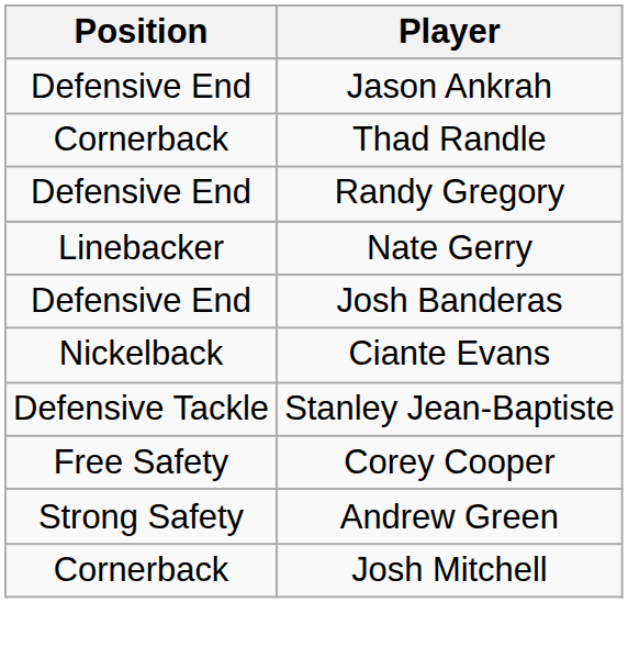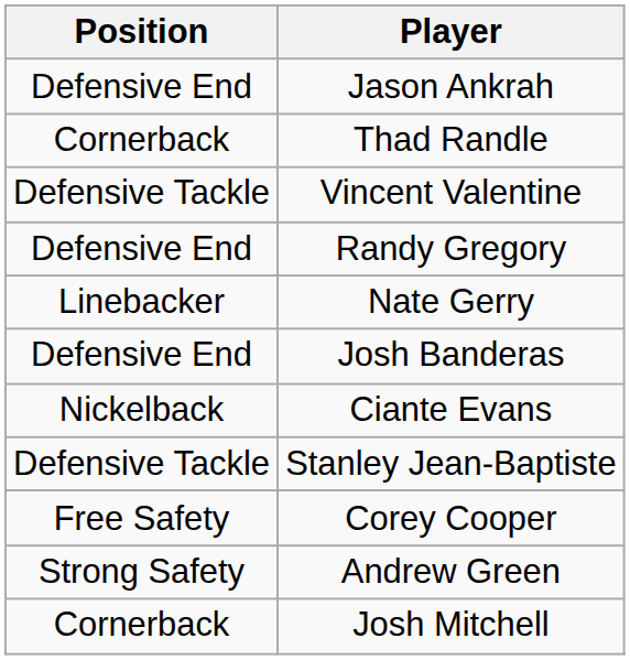 <table class="wikitable" style="text-align: center;">
 <tr>
 <th>Position</th>
 <th>Player</th>
 </tr>
 <tr>
 <td>Defensive End</td>
 <td>Jason Ankrah</td>
 </tr>
 <tr>
 <td>Cornerback</td>
 <td>Thad Randle</td>
+</tr>
+<tr>
+<td>Defensive Tackle</td>
+<td>Vincent Valentine</td>
 </tr>
 <tr>
 <td>Defensive End</td>
 <td>Randy Gregory</td>
 </tr>
 <tr>
 <td>Linebacker</td>
 <td>Nate Gerry</td>
 </tr>
 <tr>
 <td>Defensive End</td>
 <td>Josh Banderas</td>
 </tr>
 <tr>
 <td>Nickelback</td>
 <td>Ciante Evans</td>
 </tr>
 <tr>
 <td>Defensive Tackle</td>
 <td>Stanley Jean-Baptiste</td>
 </tr>
 <tr>
 <td>Free Safety</td>
 <td>Corey Cooper</td>
 </tr>
 <tr>
 <td>Strong Safety</td>
 <td>Andrew Green</td>
 </tr>
 <tr>
 <td>Cornerback</td>
 <td>Josh Mitchell</td>
 </tr>
 </table>
